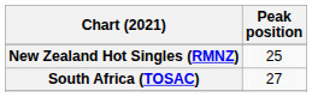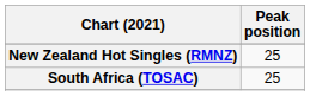 <table class="wikitable sortable plainrowheaders" style="text-align:center">
 <tr>
 <th scope="col">Chart (2021)</th>
 <th scope="col">Peak<br>position</th>
 </tr>
 <tr>
 </tr>
 <tr>
 </tr>
 <tr>
 <th scope="row">New Zealand Hot Singles (<a href='#'>RMNZ</a>)</th>
 <td>25</td>
 </tr>
 <tr>
 <th scope="row">South Africa (<a href='#'>TOSAC</a>)</th>
-<td>27</td>
+<td>25</td>
 </tr>
 <tr>
 </tr>
 <tr>
 </tr>
 <tr>
 </tr>
 <tr>
 </tr>
 <tr>
 </tr>
 </table>
